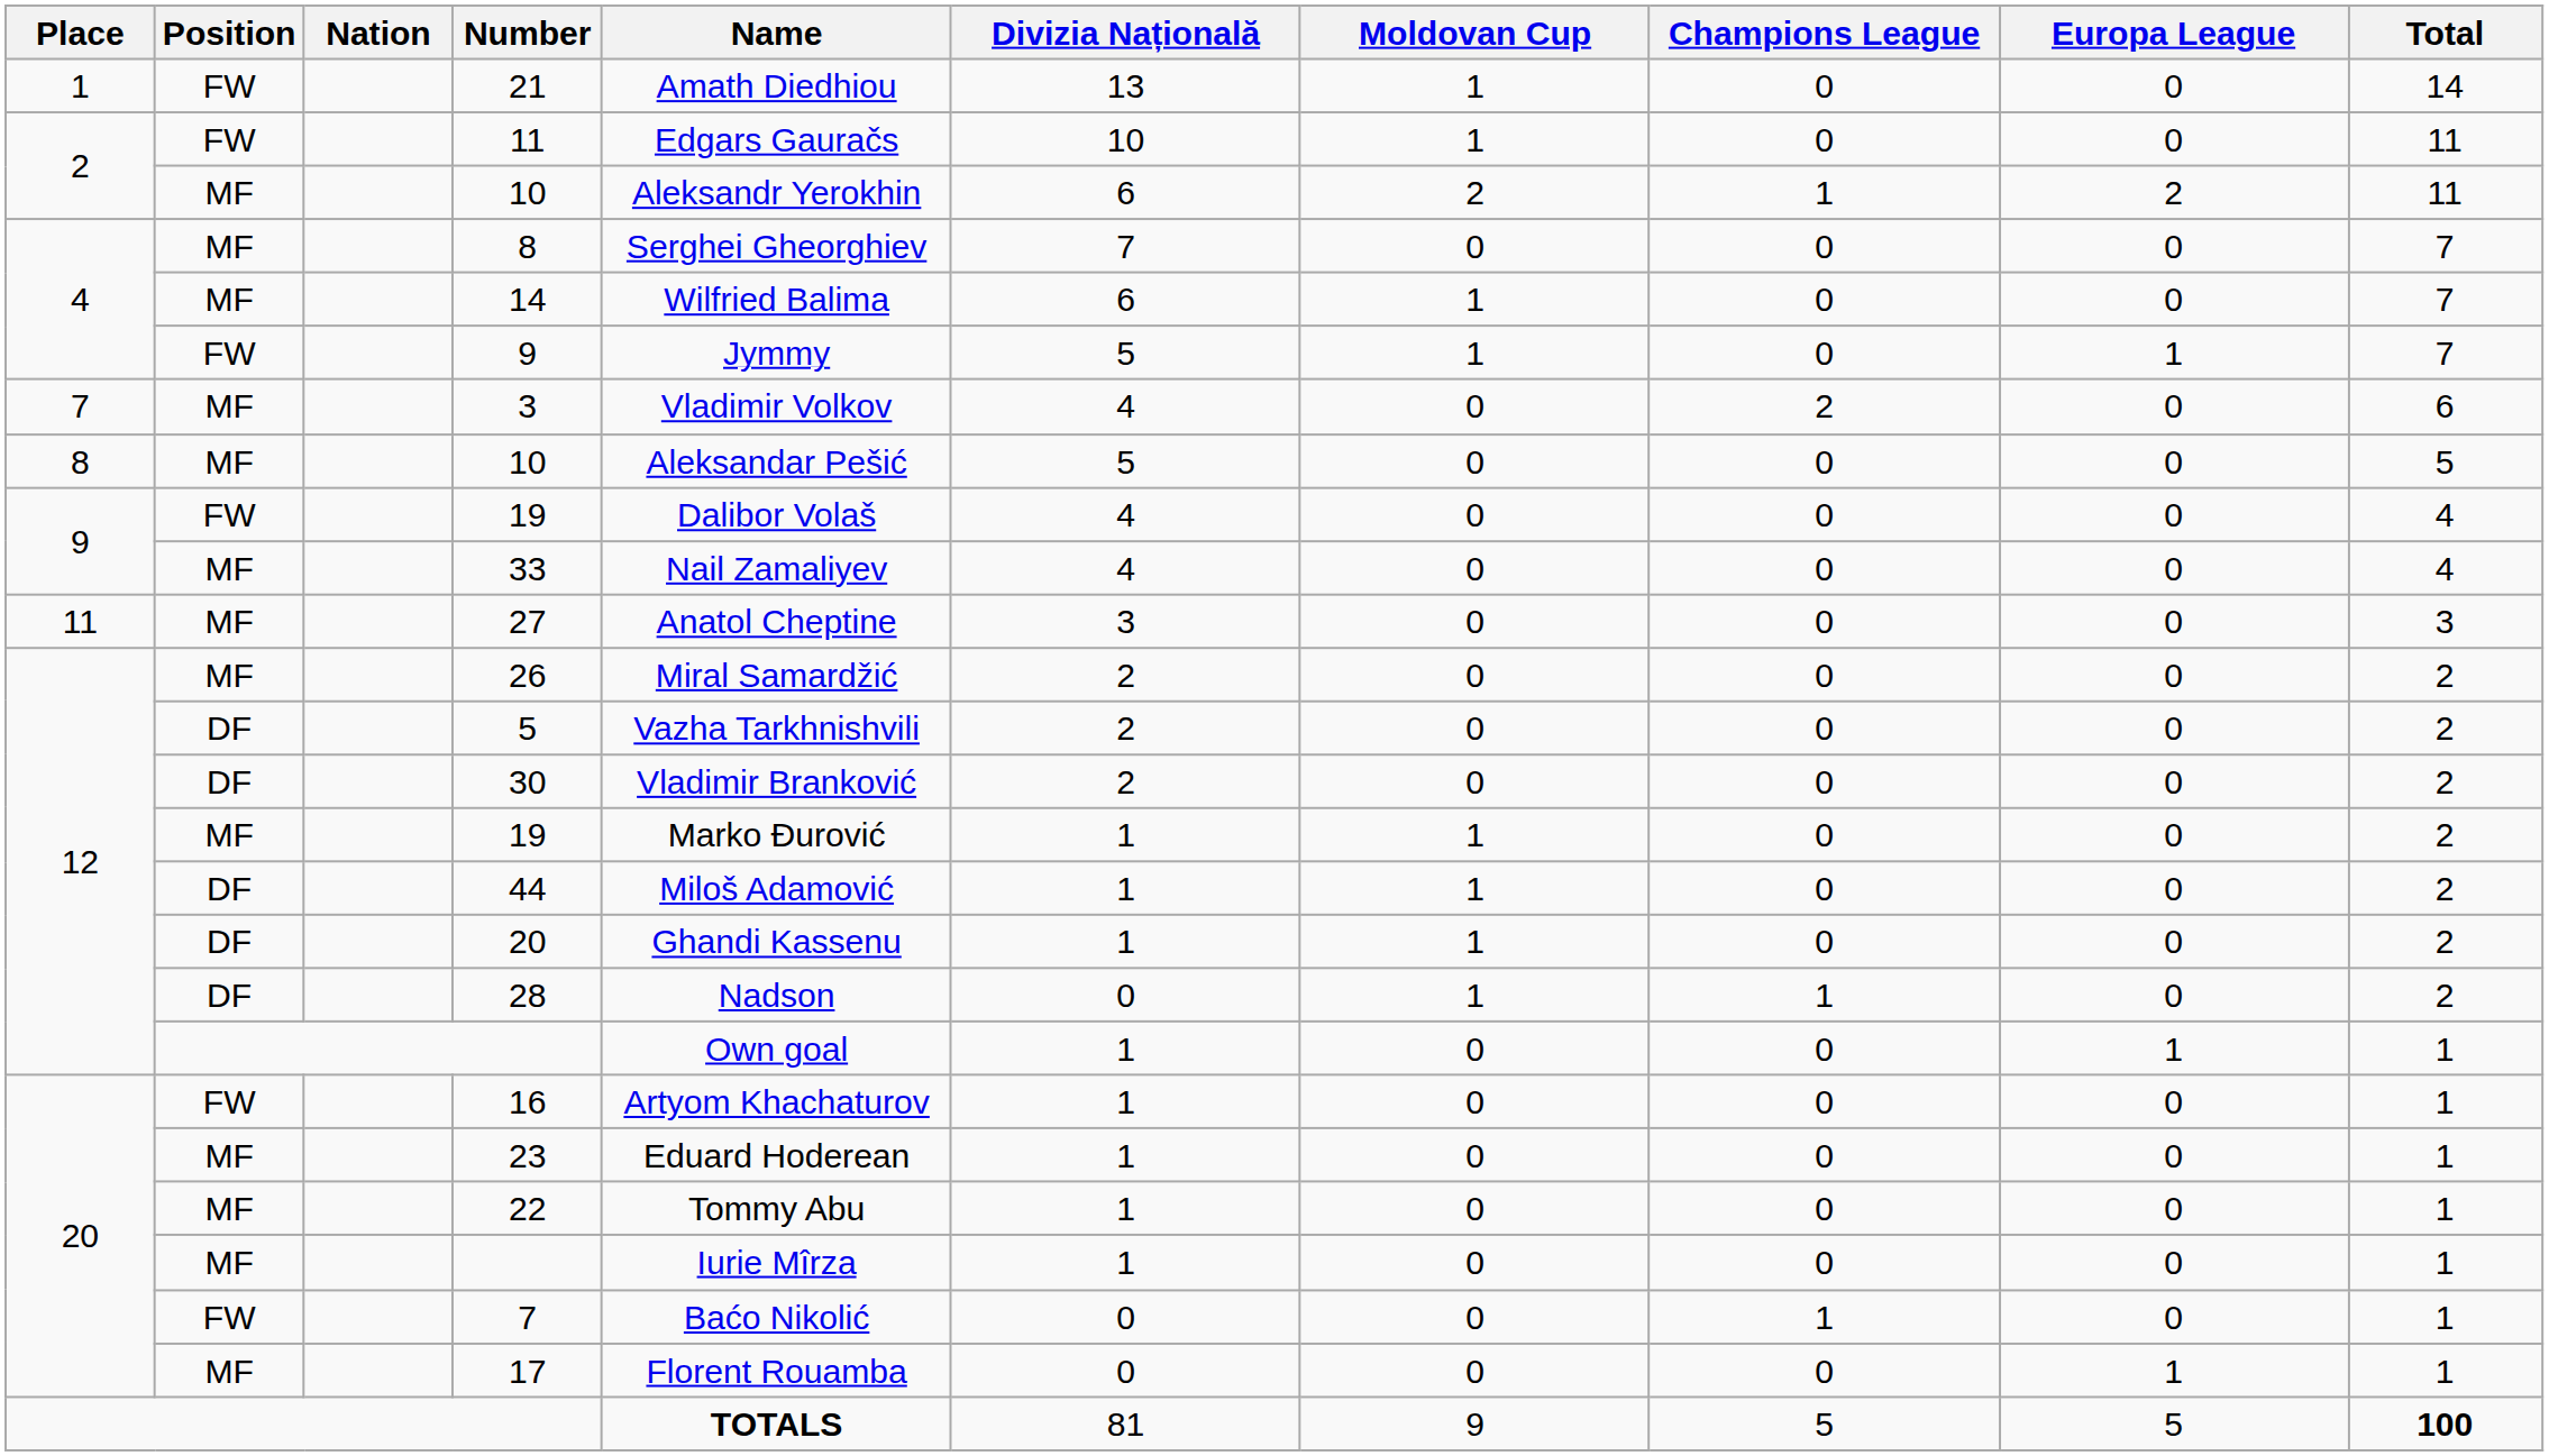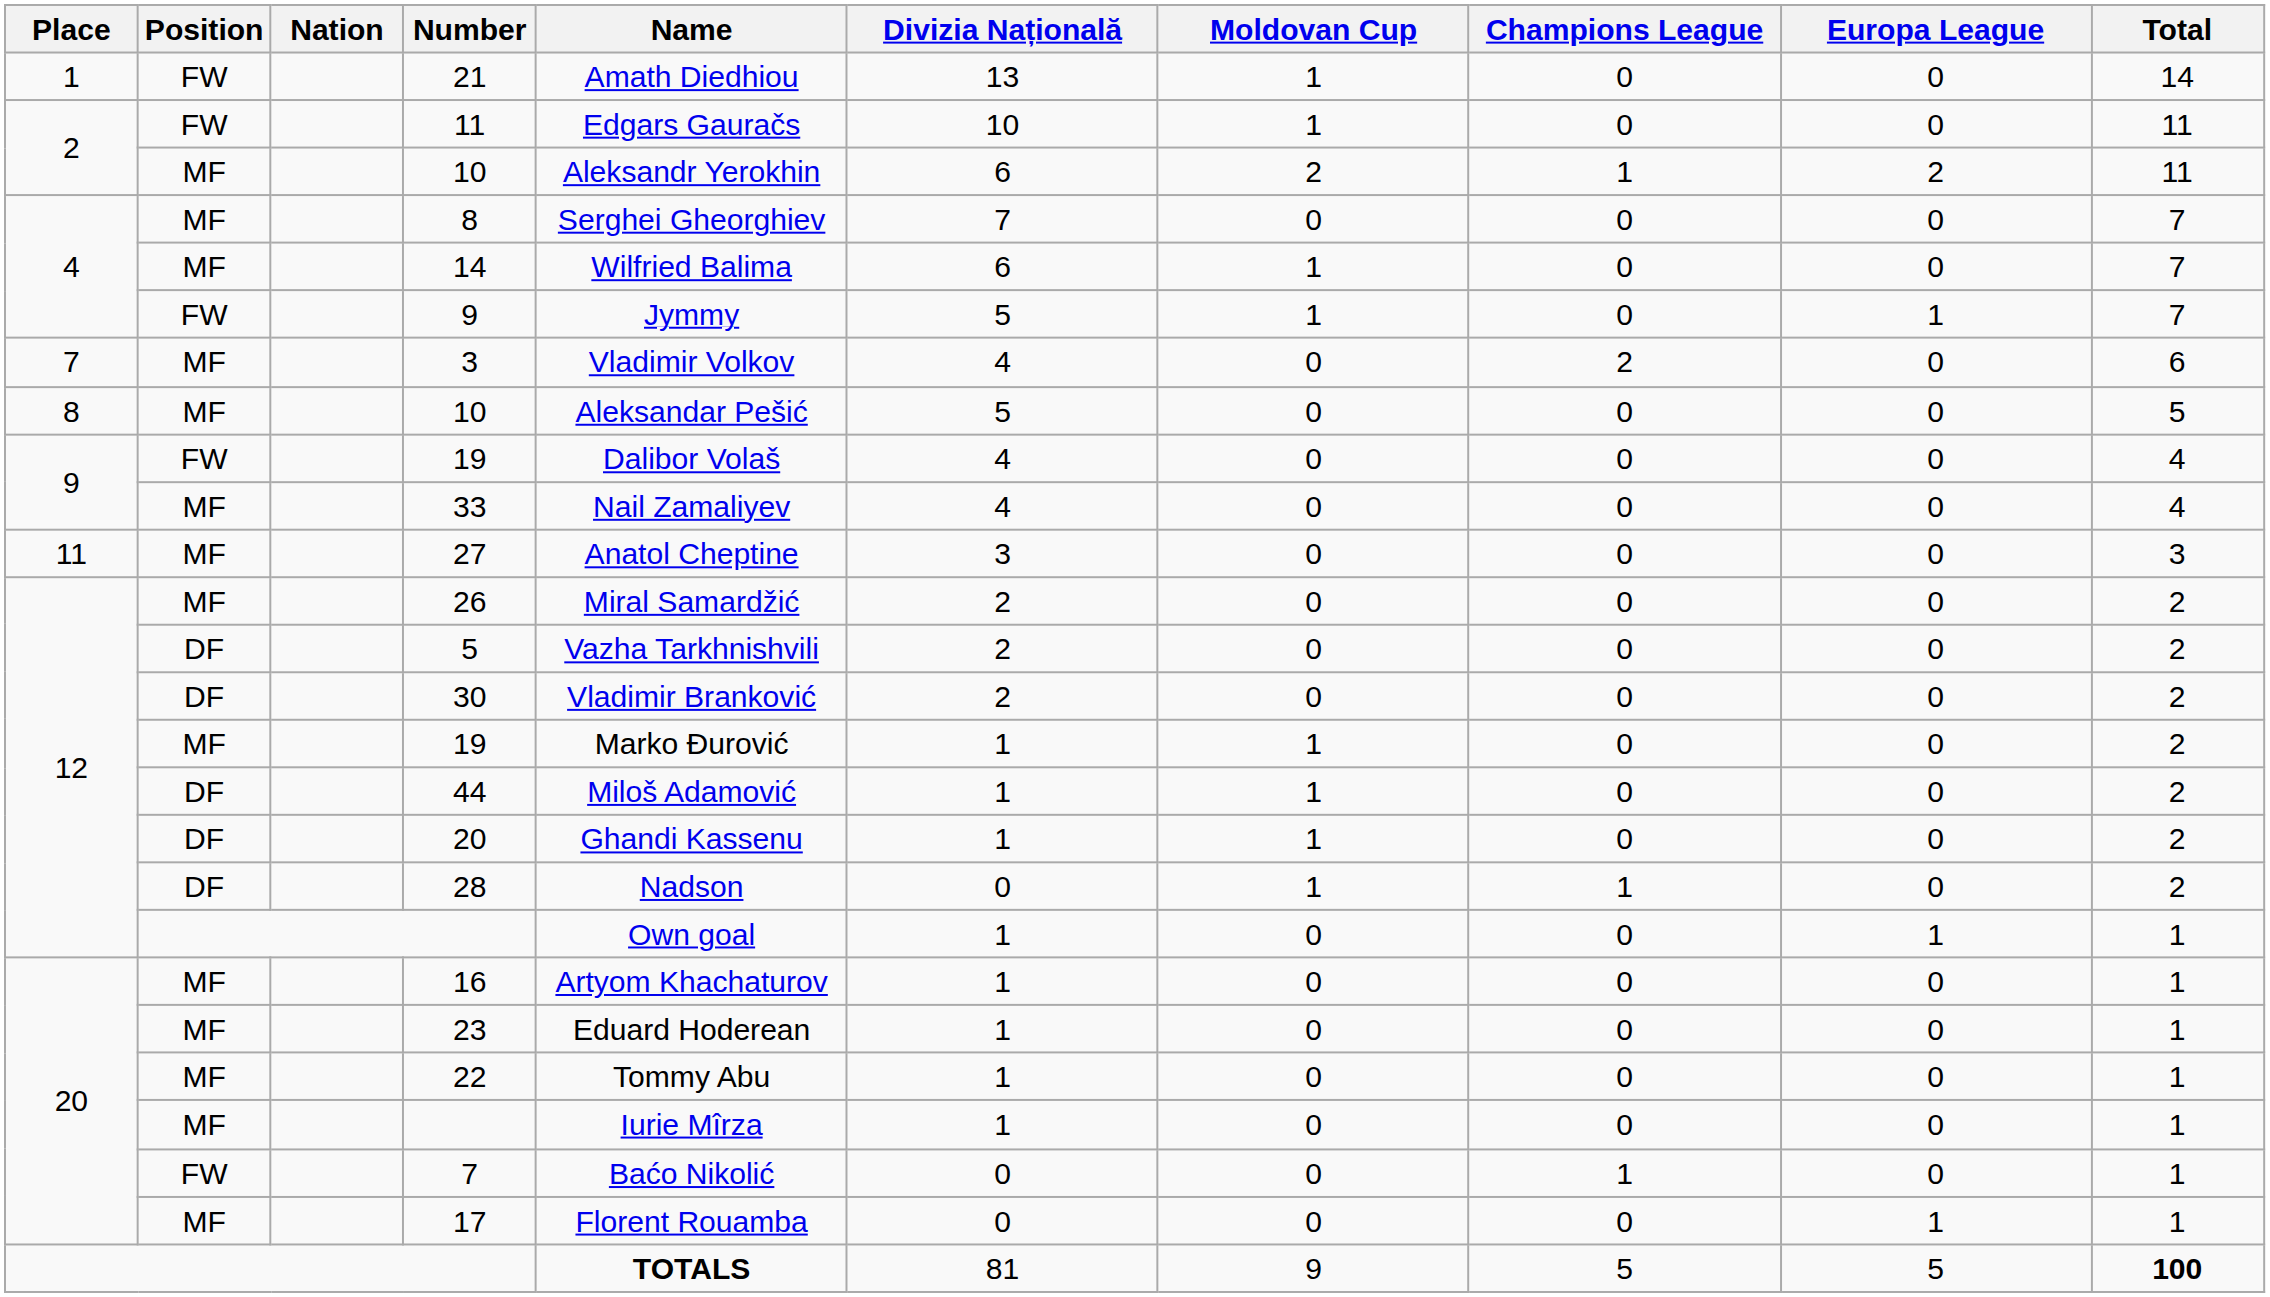 <table class="wikitable" style="font-size: 95%; text-align: center;">
 <tr>
 <th width=60>Place</th>
 <th width=60>Position</th>
 <th width=60>Nation</th>
 <th width=60>Number</th>
 <th width=150>Name</th>
 <th width=150><a href='#'>Divizia Națională</a></th>
 <th width=150><a href='#'>Moldovan Cup</a></th>
 <th width=150><a href='#'>Champions League</a></th>
 <th width=150><a href='#'>Europa League</a></th>
 <th width=80><strong>Total</strong></th>
 </tr>
 <tr>
 <td>1</td>
 <td>FW</td>
 <td></td>
 <td>21</td>
 <td><a href='#'>Amath Diedhiou</a></td>
 <td>13</td>
 <td>1</td>
 <td>0</td>
 <td>0</td>
 <td>14</td>
 </tr>
 <tr>
 <td rowspan="2">2</td>
 <td>FW</td>
 <td></td>
 <td>11</td>
 <td><a href='#'>Edgars Gauračs</a></td>
 <td>10</td>
 <td>1</td>
 <td>0</td>
 <td>0</td>
 <td>11</td>
 </tr>
 <tr>
 <td>MF</td>
 <td></td>
 <td>10</td>
 <td><a href='#'>Aleksandr Yerokhin</a></td>
 <td>6</td>
 <td>2</td>
 <td>1</td>
 <td>2</td>
 <td>11</td>
 </tr>
 <tr>
 <td rowspan="3">4</td>
 <td>MF</td>
 <td></td>
 <td>8</td>
 <td><a href='#'>Serghei Gheorghiev</a></td>
 <td>7</td>
 <td>0</td>
 <td>0</td>
 <td>0</td>
 <td>7</td>
 </tr>
 <tr>
 <td>MF</td>
 <td></td>
 <td>14</td>
 <td><a href='#'>Wilfried Balima</a></td>
 <td>6</td>
 <td>1</td>
 <td>0</td>
 <td>0</td>
 <td>7</td>
 </tr>
 <tr>
 <td>FW</td>
 <td></td>
 <td>9</td>
 <td><a href='#'>Jymmy</a></td>
 <td>5</td>
 <td>1</td>
 <td>0</td>
 <td>1</td>
 <td>7</td>
 </tr>
 <tr>
 <td>7</td>
 <td>MF</td>
 <td></td>
 <td>3</td>
 <td><a href='#'>Vladimir Volkov</a></td>
 <td>4</td>
 <td>0</td>
 <td>2</td>
 <td>0</td>
 <td>6</td>
 </tr>
 <tr>
 <td>8</td>
 <td>MF</td>
 <td></td>
 <td>10</td>
 <td><a href='#'>Aleksandar Pešić</a></td>
 <td>5</td>
 <td>0</td>
 <td>0</td>
 <td>0</td>
 <td>5</td>
 </tr>
 <tr>
 <td rowspan="2">9</td>
 <td>FW</td>
 <td></td>
 <td>19</td>
 <td><a href='#'>Dalibor Volaš</a></td>
 <td>4</td>
 <td>0</td>
 <td>0</td>
 <td>0</td>
 <td>4</td>
 </tr>
 <tr>
 <td>MF</td>
 <td></td>
 <td>33</td>
 <td><a href='#'>Nail Zamaliyev</a></td>
 <td>4</td>
 <td>0</td>
 <td>0</td>
 <td>0</td>
 <td>4</td>
 </tr>
 <tr>
 <td>11</td>
 <td>MF</td>
 <td></td>
 <td>27</td>
 <td><a href='#'>Anatol Cheptine</a></td>
 <td>3</td>
 <td>0</td>
 <td>0</td>
 <td>0</td>
 <td>3</td>
 </tr>
 <tr>
 <td rowspan="8">12</td>
 <td>MF</td>
 <td></td>
 <td>26</td>
 <td><a href='#'>Miral Samardžić</a></td>
 <td>2</td>
 <td>0</td>
 <td>0</td>
 <td>0</td>
 <td>2</td>
 </tr>
 <tr>
 <td>DF</td>
 <td></td>
 <td>5</td>
 <td><a href='#'>Vazha Tarkhnishvili</a></td>
 <td>2</td>
 <td>0</td>
 <td>0</td>
 <td>0</td>
 <td>2</td>
 </tr>
 <tr>
 <td>DF</td>
 <td></td>
 <td>30</td>
 <td><a href='#'>Vladimir Branković</a></td>
 <td>2</td>
 <td>0</td>
 <td>0</td>
 <td>0</td>
 <td>2</td>
 </tr>
 <tr>
 <td>MF</td>
 <td></td>
 <td>19</td>
 <td>Marko Đurović</td>
 <td>1</td>
 <td>1</td>
 <td>0</td>
 <td>0</td>
 <td>2</td>
 </tr>
 <tr>
 <td>DF</td>
 <td></td>
 <td>44</td>
 <td><a href='#'>Miloš Adamović</a></td>
 <td>1</td>
 <td>1</td>
 <td>0</td>
 <td>0</td>
 <td>2</td>
 </tr>
 <tr>
 <td>DF</td>
 <td></td>
 <td>20</td>
 <td><a href='#'>Ghandi Kassenu</a></td>
 <td>1</td>
 <td>1</td>
 <td>0</td>
 <td>0</td>
 <td>2</td>
 </tr>
 <tr>
 <td>DF</td>
 <td></td>
 <td>28</td>
 <td><a href='#'>Nadson</a></td>
 <td>0</td>
 <td>1</td>
 <td>1</td>
 <td>0</td>
 <td>2</td>
 </tr>
 <tr>
 <td colspan="3"></td>
 <td><a href='#'>Own goal</a></td>
 <td>1</td>
 <td>0</td>
 <td>0</td>
 <td>1</td>
 <td>1</td>
 </tr>
 <tr>
 <td rowspan="6">20</td>
-<td>FW</td>
+<td>MF</td>
 <td></td>
 <td>16</td>
 <td><a href='#'>Artyom Khachaturov</a></td>
 <td>1</td>
 <td>0</td>
 <td>0</td>
 <td>0</td>
 <td>1</td>
 </tr>
 <tr>
 <td>MF</td>
 <td></td>
 <td>23</td>
 <td>Eduard Hoderean</td>
 <td>1</td>
 <td>0</td>
 <td>0</td>
 <td>0</td>
 <td>1</td>
 </tr>
 <tr>
 <td>MF</td>
 <td></td>
 <td>22</td>
 <td>Tommy Abu</td>
 <td>1</td>
 <td>0</td>
 <td>0</td>
 <td>0</td>
 <td>1</td>
 </tr>
 <tr>
 <td>MF</td>
 <td></td>
 <td></td>
 <td><a href='#'>Iurie Mîrza</a></td>
 <td>1</td>
 <td>0</td>
 <td>0</td>
 <td>0</td>
 <td>1</td>
 </tr>
 <tr>
 <td>FW</td>
 <td></td>
 <td>7</td>
 <td><a href='#'>Baćo Nikolić</a></td>
 <td>0</td>
 <td>0</td>
 <td>1</td>
 <td>0</td>
 <td>1</td>
 </tr>
 <tr>
 <td>MF</td>
 <td></td>
 <td>17</td>
 <td><a href='#'>Florent Rouamba</a></td>
 <td>0</td>
 <td>0</td>
 <td>0</td>
 <td>1</td>
 <td>1</td>
 </tr>
 <tr>
 <td colspan="4"></td>
 <td><strong>TOTALS</strong></td>
 <td>81</td>
 <td>9</td>
 <td>5</td>
 <td>5</td>
 <td><strong>100</strong></td>
 </tr>
 </table>
